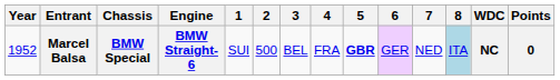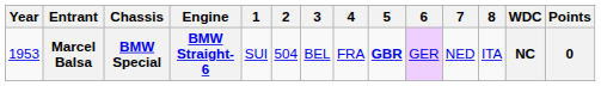 <table class="wikitable" style="text-align:center; font-size:90%">
 <tr>
 <th>Year</th>
 <th>Entrant</th>
 <th>Chassis</th>
 <th>Engine</th>
 <th>1</th>
 <th>2</th>
 <th>3</th>
 <th>4</th>
 <th>5</th>
 <th>6</th>
 <th>7</th>
 <th>8</th>
 <th>WDC</th>
 <th>Points</th>
 </tr>
 <tr>
-<td><a href='#'>1952</a></td>
+<td><a href='#'>1953</a></td>
 <th>Marcel Balsa</th>
 <th><a href='#'>BMW</a> Special</th>
 <th><a href='#'>BMW</a> <a href='#'>Straight-6</a></th>
 <td><a href='#'>SUI</a></td>
-<td><a href='#'>500</a></td>
+<td><a href='#'>504</a></td>
 <td><a href='#'>BEL</a></td>
 <td><a href='#'>FRA</a></td>
 <td><strong><a href='#'>GBR</a></strong></td>
 <td style="background:#EFCFFF;"><a href='#'>GER</a><br></td>
 <td><a href='#'>NED</a></td>
-<td style="background: lightblue;"><a href='#'>ITA</a></td>
+<td><a href='#'>ITA</a></td>
 <th>NC</th>
 <th>0</th>
 </tr>
 </table>
